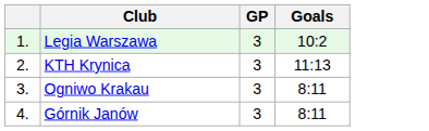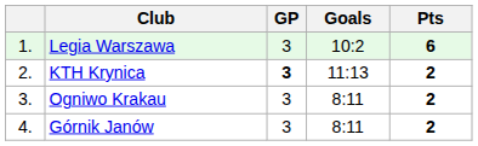 <table class="wikitable">
 <tr>
 <th width="30"></th>
 <th width="200">Club</th>
 <th width="30">GP</th>
 <th width="70">Goals</th>
+<th width="70">Pts</th>
 </tr>
 <tr bgcolor="#e6fae6" align="center">
 <td>1.</td>
 <td align="left"><a href='#'>Legia Warszawa</a></td>
 <td>3</td>
 <td>10:2</td>
+<td><strong>6</strong></td>
 </tr>
 <tr bgcolor="#FFFFFF" align="center">
 <td>2.</td>
 <td align="left"><a href='#'>KTH Krynica</a></td>
-<td>3</td>
+<td><strong>3</strong></td>
 <td>11:13</td>
+<td><strong>2</strong></td>
 </tr>
 <tr bgcolor="#FFFFFF" align="center">
 <td>3.</td>
 <td align="left"><a href='#'>Ogniwo Krakau</a></td>
 <td>3</td>
 <td>8:11</td>
+<td><strong>2</strong></td>
 </tr>
 <tr bgcolor="#FFFFFF" align="center">
 <td>4.</td>
 <td align="left"><a href='#'>Górnik Janów</a></td>
 <td>3</td>
 <td>8:11</td>
+<td><strong>2</strong></td>
 </tr>
 </table>
